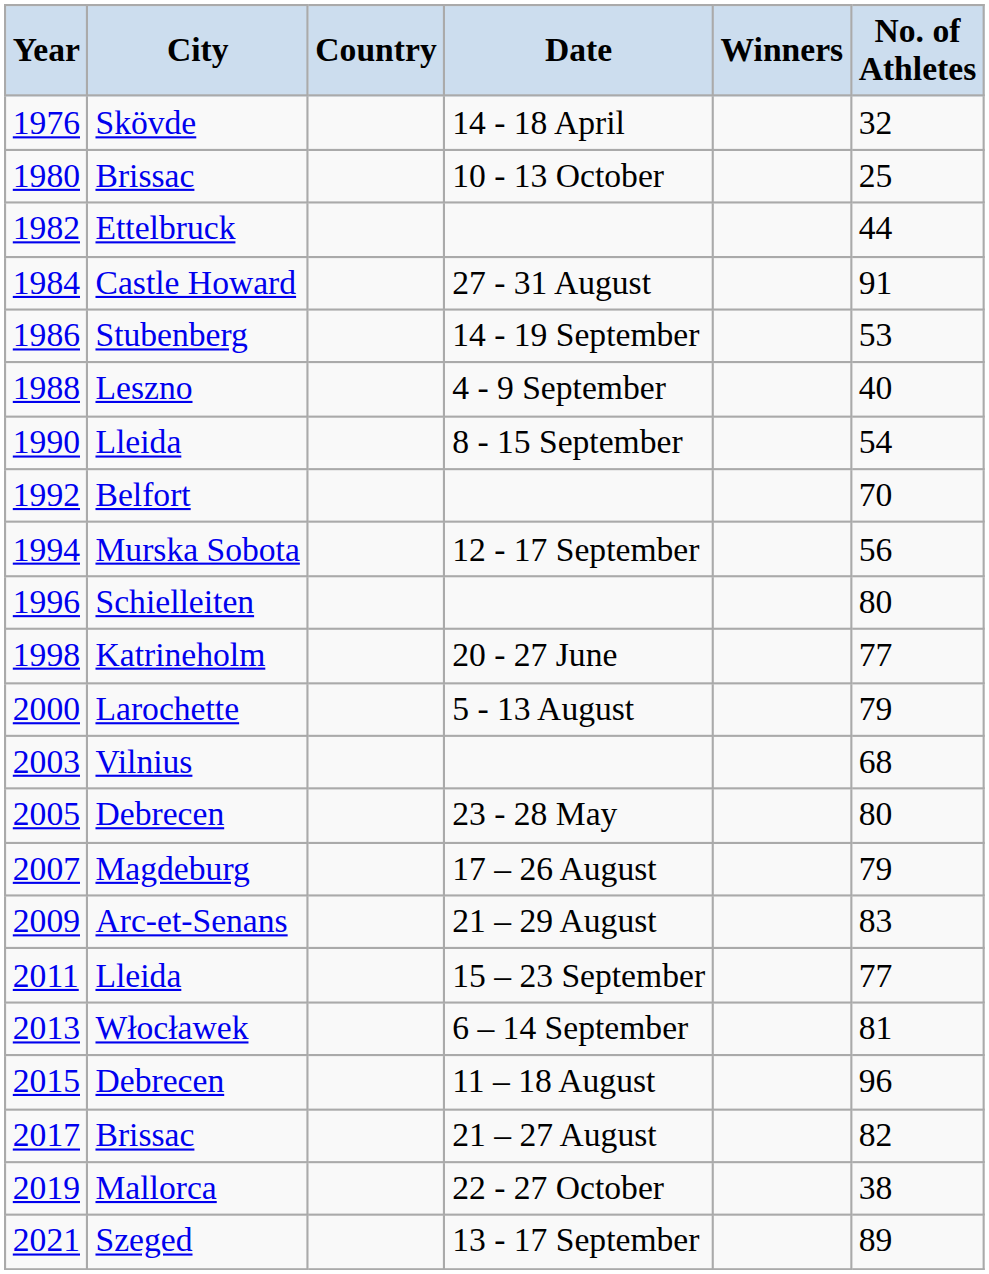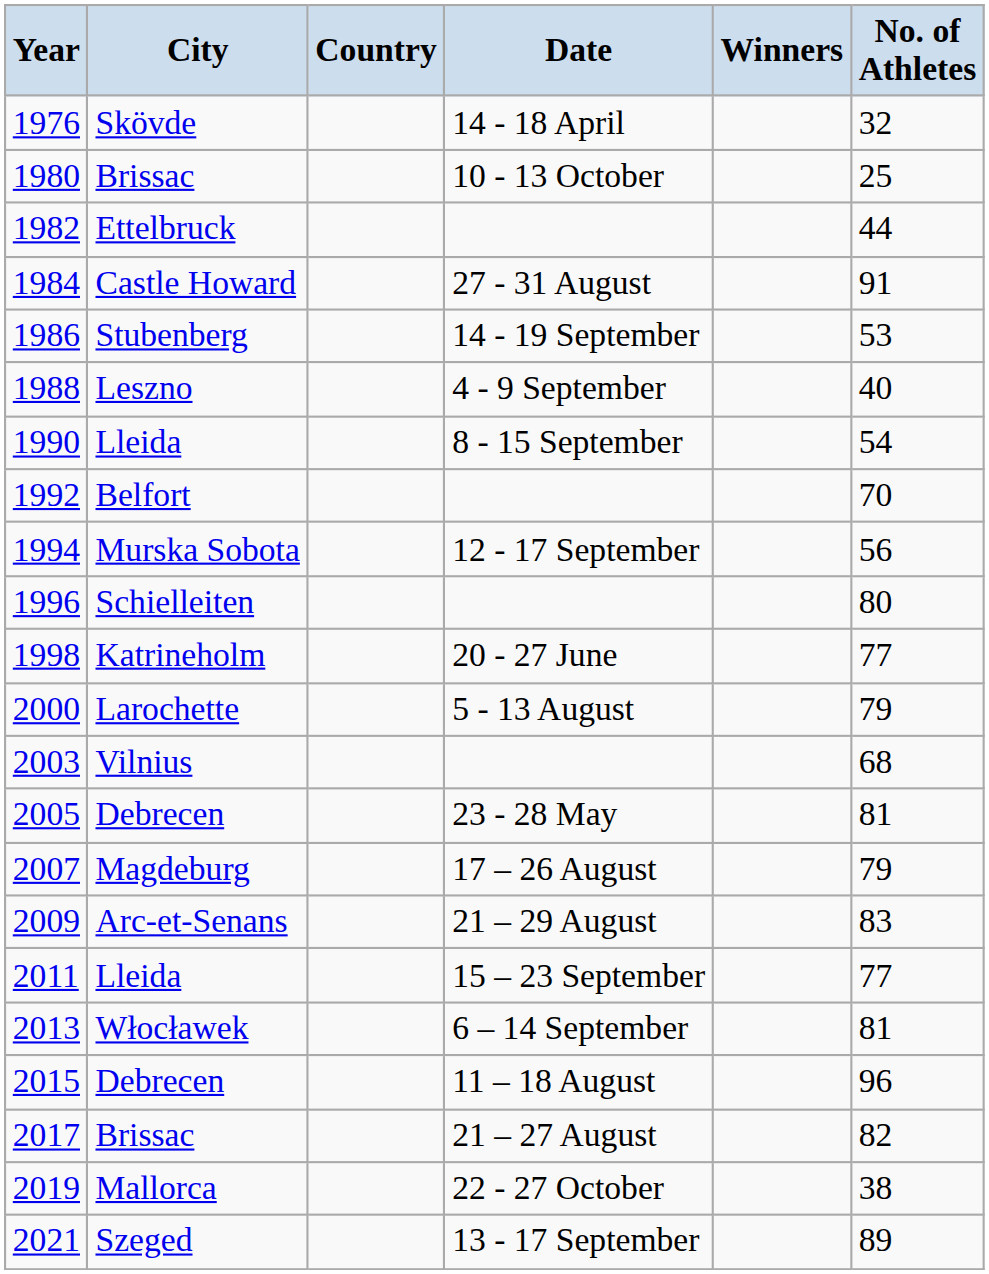 <table class="wikitable">
 <tr>
 <th style="background-color: #CCDDEE;">Year</th>
 <th style="background-color: #CCDDEE;">City</th>
 <th style="background-color: #CCDDEE;">Country</th>
 <th style="background-color: #CCDDEE;">Date</th>
 <th style="background-color: #CCDDEE;">Winners</th>
 <th style="background-color: #CCDDEE;">No. of<br>Athletes</th>
 </tr>
 <tr>
 <td><a href='#'>1976</a></td>
 <td><a href='#'>Skövde</a></td>
 <td></td>
 <td>14 - 18 April</td>
 <td></td>
 <td>32</td>
 </tr>
 <tr>
 <td><a href='#'>1980</a></td>
 <td><a href='#'>Brissac</a></td>
 <td></td>
 <td>10 - 13 October</td>
 <td></td>
 <td>25</td>
 </tr>
 <tr>
 <td><a href='#'>1982</a></td>
 <td><a href='#'>Ettelbruck</a></td>
 <td></td>
 <td></td>
 <td></td>
 <td>44</td>
 </tr>
 <tr>
 <td><a href='#'>1984</a></td>
 <td><a href='#'>Castle Howard</a></td>
 <td></td>
 <td>27 - 31 August</td>
 <td></td>
 <td>91</td>
 </tr>
 <tr>
 <td><a href='#'>1986</a></td>
 <td><a href='#'>Stubenberg</a></td>
 <td></td>
 <td>14 - 19 September</td>
 <td></td>
 <td>53</td>
 </tr>
 <tr>
 <td><a href='#'>1988</a></td>
 <td><a href='#'>Leszno</a></td>
 <td></td>
 <td>4 - 9 September</td>
 <td></td>
 <td>40</td>
 </tr>
 <tr>
 <td><a href='#'>1990</a></td>
 <td><a href='#'>Lleida</a></td>
 <td></td>
 <td>8 - 15 September</td>
 <td></td>
 <td>54</td>
 </tr>
 <tr>
 <td><a href='#'>1992</a></td>
 <td><a href='#'>Belfort</a></td>
 <td></td>
 <td></td>
 <td></td>
 <td>70</td>
 </tr>
 <tr>
 <td><a href='#'>1994</a></td>
 <td><a href='#'>Murska Sobota</a></td>
 <td></td>
 <td>12 - 17 September</td>
 <td></td>
 <td>56</td>
 </tr>
 <tr>
 <td><a href='#'>1996</a></td>
 <td><a href='#'>Schielleiten</a></td>
 <td></td>
 <td></td>
 <td></td>
 <td>80</td>
 </tr>
 <tr>
 <td><a href='#'>1998</a></td>
 <td><a href='#'>Katrineholm</a></td>
 <td></td>
 <td>20 - 27 June</td>
 <td></td>
 <td>77</td>
 </tr>
 <tr>
 <td><a href='#'>2000</a></td>
 <td><a href='#'>Larochette</a></td>
 <td></td>
 <td>5 - 13 August</td>
 <td></td>
 <td>79</td>
 </tr>
 <tr>
 <td><a href='#'>2003</a></td>
 <td><a href='#'>Vilnius</a></td>
 <td></td>
 <td></td>
 <td></td>
 <td>68</td>
 </tr>
 <tr>
 <td><a href='#'>2005</a></td>
 <td><a href='#'>Debrecen</a></td>
 <td></td>
 <td>23 - 28 May</td>
 <td></td>
-<td>80</td>
+<td>81</td>
 </tr>
 <tr>
 <td><a href='#'>2007</a></td>
 <td><a href='#'>Magdeburg</a></td>
 <td></td>
 <td>17 – 26 August</td>
 <td></td>
 <td>79</td>
 </tr>
 <tr>
 <td><a href='#'>2009</a></td>
 <td><a href='#'>Arc-et-Senans</a></td>
 <td></td>
 <td>21 – 29 August</td>
 <td></td>
 <td>83</td>
 </tr>
 <tr>
 <td><a href='#'>2011</a></td>
 <td><a href='#'>Lleida</a></td>
 <td></td>
 <td>15 – 23 September</td>
 <td></td>
 <td>77</td>
 </tr>
 <tr>
 <td><a href='#'>2013</a></td>
 <td><a href='#'>Włocławek</a></td>
 <td></td>
 <td>6 – 14 September</td>
 <td></td>
 <td>81</td>
 </tr>
 <tr>
 <td><a href='#'>2015</a></td>
 <td><a href='#'>Debrecen</a></td>
 <td></td>
 <td>11 – 18 August</td>
 <td></td>
 <td>96</td>
 </tr>
 <tr>
 <td><a href='#'>2017</a></td>
 <td><a href='#'>Brissac</a></td>
 <td></td>
 <td>21 – 27 August</td>
 <td></td>
 <td>82</td>
 </tr>
 <tr>
 <td><a href='#'>2019</a></td>
 <td><a href='#'>Mallorca</a></td>
 <td></td>
 <td>22 - 27 October</td>
 <td></td>
 <td>38</td>
 </tr>
 <tr>
 <td><a href='#'>2021</a></td>
 <td><a href='#'>Szeged</a></td>
 <td></td>
 <td>13 - 17 September</td>
 <td></td>
 <td>89</td>
 </tr>
 </table>
